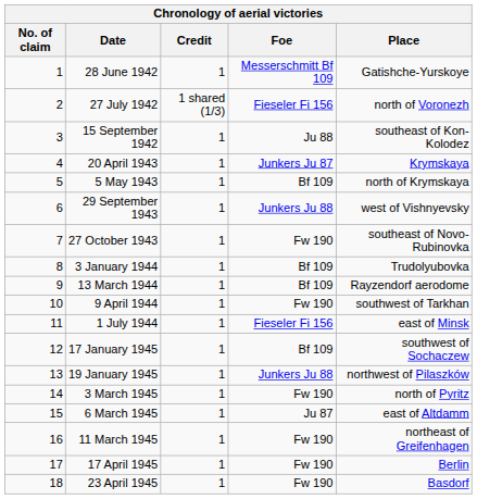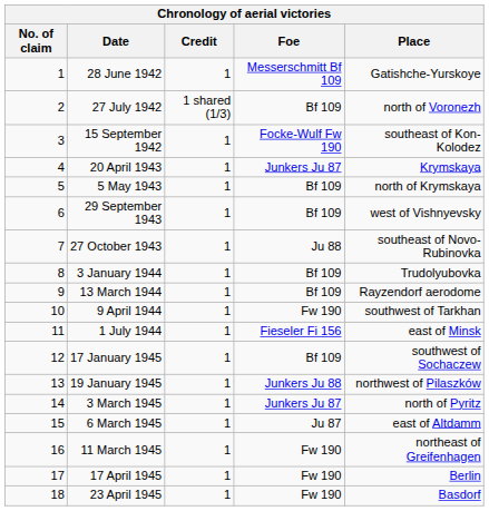 <table class="wikitable plainrowheaders collapsible collapsed" style="margin-left: auto; margin-right: auto; border: none; text-align:right;">
 <tr>
 <th colspan="14">Chronology of aerial victories</th>
 </tr>
 <tr>
 <th>No. of claim</th>
 <th>Date</th>
 <th>Credit</th>
 <th>Foe</th>
 <th>Place</th>
 </tr>
 <tr>
 <td>1</td>
 <td>28 June 1942</td>
 <td>1</td>
 <td><a href='#'>Messerschmitt Bf 109</a></td>
 <td>Gatishche-Yurskoye</td>
 </tr>
 <tr>
 <td>2</td>
 <td>27 July 1942</td>
 <td>1 shared (1/3)</td>
-<td><a href='#'>Fieseler Fi 156</a></td>
+<td>Bf 109</td>
 <td>north of <a href='#'>Voronezh</a></td>
 </tr>
 <tr>
 <td>3</td>
 <td>15 September 1942</td>
 <td>1</td>
-<td>Ju 88</td>
+<td><a href='#'>Focke-Wulf Fw 190</a></td>
 <td>southeast of Kon-Kolodez</td>
 </tr>
 <tr>
 <td>4</td>
 <td>20 April 1943</td>
 <td>1</td>
 <td><a href='#'>Junkers Ju 87</a></td>
 <td><a href='#'>Krymskaya</a></td>
 </tr>
 <tr>
 <td>5</td>
 <td>5 May 1943</td>
 <td>1</td>
 <td>Bf 109</td>
 <td>north of Krymskaya</td>
 </tr>
 <tr>
 <td>6</td>
 <td>29 September 1943</td>
 <td>1</td>
-<td><a href='#'>Junkers Ju 88</a></td>
+<td>Bf 109</td>
 <td>west of Vishnyevsky</td>
 </tr>
 <tr>
 <td>7</td>
 <td>27 October 1943</td>
 <td>1</td>
-<td>Fw 190</td>
+<td>Ju 88</td>
 <td>southeast of Novo-Rubinovka</td>
 </tr>
 <tr>
 <td>8</td>
 <td>3 January 1944</td>
 <td>1</td>
 <td>Bf 109</td>
 <td>Trudolyubovka</td>
 </tr>
 <tr>
 <td>9</td>
 <td>13 March 1944</td>
 <td>1</td>
 <td>Bf 109</td>
 <td>Rayzendorf aerodome</td>
 </tr>
 <tr>
 <td>10</td>
 <td>9 April 1944</td>
 <td>1</td>
 <td>Fw 190</td>
 <td>southwest of Tarkhan</td>
 </tr>
 <tr>
 <td>11</td>
 <td>1 July 1944</td>
 <td>1</td>
 <td><a href='#'>Fieseler Fi 156</a></td>
 <td>east of <a href='#'>Minsk</a></td>
 </tr>
 <tr>
 <td>12</td>
 <td>17 January 1945</td>
 <td>1</td>
 <td>Bf 109</td>
 <td>southwest of <a href='#'>Sochaczew</a></td>
 </tr>
 <tr>
 <td>13</td>
 <td>19 January 1945</td>
 <td>1</td>
 <td><a href='#'>Junkers Ju 88</a></td>
 <td>northwest of <a href='#'>Pilaszków</a></td>
 </tr>
 <tr>
 <td>14</td>
 <td>3 March 1945</td>
 <td>1</td>
-<td>Fw 190</td>
+<td><a href='#'>Junkers Ju 87</a></td>
 <td>north of <a href='#'>Pyritz</a></td>
 </tr>
 <tr>
 <td>15</td>
 <td>6 March 1945</td>
 <td>1</td>
 <td>Ju 87</td>
 <td>east of <a href='#'>Altdamm</a></td>
 </tr>
 <tr>
 <td>16</td>
 <td>11 March 1945</td>
 <td>1</td>
 <td>Fw 190</td>
 <td>northeast of <a href='#'>Greifenhagen</a></td>
 </tr>
 <tr>
 <td>17</td>
 <td>17 April 1945</td>
 <td>1</td>
 <td>Fw 190</td>
 <td><a href='#'>Berlin</a></td>
 </tr>
 <tr>
 <td>18</td>
 <td>23 April 1945</td>
 <td>1</td>
 <td>Fw 190</td>
 <td><a href='#'>Basdorf</a></td>
 </tr>
 </table>
